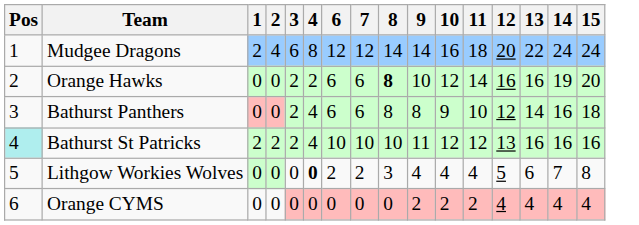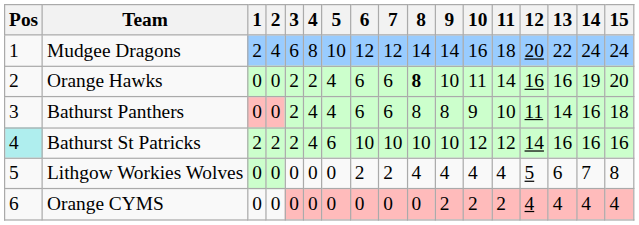 <table class="wikitable">
 <tr>
 <th>Pos</th>
 <th>Team</th>
 <th>1</th>
 <th>2</th>
 <th>3</th>
 <th>4</th>
+<th>5</th>
 <th>6</th>
 <th>7</th>
 <th>8</th>
 <th>9</th>
 <th>10</th>
 <th>11</th>
 <th>12</th>
 <th>13</th>
 <th>14</th>
 <th>15</th>
 </tr>
 <tr>
 <td>1</td>
 <td> Mudgee Dragons</td>
 <td style="background:#99ccff;">2</td>
 <td style="background:#99ccff;">4</td>
 <td style="background:#99ccff;">6</td>
 <td style="background:#99ccff;">8</td>
+<td style="background:#99ccff;">10</td>
 <td style="background:#99ccff;">12</td>
 <td style="background:#99ccff;">12</td>
 <td style="background:#99ccff;">14</td>
 <td style="background:#99ccff;">14</td>
 <td style="background:#99ccff;">16</td>
 <td style="background:#99ccff;">18</td>
 <td style="background:#99ccff;"><u>20</u></td>
 <td style="background:#99ccff;">22</td>
 <td style="background:#99ccff;">24</td>
 <td style="background:#99ccff;">24</td>
 </tr>
 <tr>
 <td>2</td>
 <td> Orange Hawks</td>
 <td style="background:#ccffcc;">0</td>
 <td style="background:#ccffcc;">0</td>
 <td style="background:#ccffcc;">2</td>
 <td style="background:#ccffcc;">2</td>
+<td style="background:#ccffcc;">4</td>
 <td style="background:#ccffcc;">6</td>
 <td style="background:#ccffcc;">6</td>
 <td style="background:#ccffcc;"><strong>8</strong></td>
 <td style="background:#ccffcc;">10</td>
-<td style="background:#ccffcc;">12</td>
+<td style="background:#ccffcc;">11</td>
 <td style="background:#ccffcc;">14</td>
 <td style="background:#ccffcc;"><u>16</u></td>
 <td style="background:#ccffcc;">16</td>
 <td style="background:#ccffcc;">19</td>
 <td style="background:#ccffcc;">20</td>
 </tr>
 <tr>
 <td>3</td>
 <td> Bathurst Panthers</td>
 <td style="background:#ffbbbb;">0</td>
 <td style="background:#ffbbbb;">0</td>
 <td style="background:#ccffcc;">2</td>
 <td style="background:#ccffcc;">4</td>
+<td style="background:#ccffcc;">4</td>
 <td style="background:#ccffcc;">6</td>
 <td style="background:#ccffcc;">6</td>
 <td style="background:#ccffcc;">8</td>
 <td style="background:#ccffcc;">8</td>
 <td style="background:#ccffcc;">9</td>
 <td style="background:#ccffcc;">10</td>
-<td style="background:#ccffcc;"><u>12</u></td>
+<td style="background:#ccffcc;"><u>11</u></td>
 <td style="background:#ccffcc;">14</td>
 <td style="background:#ccffcc;">16</td>
 <td style="background:#ccffcc;">18</td>
 </tr>
 <tr>
 <td style="background: paleturquoise;">4</td>
 <td> Bathurst St Patricks</td>
 <td style="background:#ccffcc;">2</td>
 <td style="background:#ccffcc;">2</td>
 <td style="background:#ccffcc;">2</td>
 <td style="background:#ccffcc;">4</td>
+<td style="background:#ccffcc;">6</td>
 <td style="background:#ccffcc;">10</td>
 <td style="background:#ccffcc;">10</td>
 <td style="background:#ccffcc;">10</td>
-<td style="background:#ccffcc;">11</td>
+<td style="background:#ccffcc;">10</td>
 <td style="background:#ccffcc;">12</td>
 <td style="background:#ccffcc;">12</td>
-<td style="background:#ccffcc;"><u>13</u></td>
+<td style="background:#ccffcc;"><u>14</u></td>
 <td style="background:#ccffcc;">16</td>
 <td style="background:#ccffcc;">16</td>
 <td style="background:#ccffcc;">16</td>
 </tr>
 <tr>
 <td>5</td>
 <td> Lithgow Workies Wolves</td>
 <td style="background:#ccffcc;">0</td>
 <td style="background:#ccffcc;">0</td>
 <td>0</td>
-<td><strong>0</strong></td>
+<td>0</td>
+<td>0</td>
 <td>2</td>
 <td>2</td>
-<td>3</td>
+<td>4</td>
 <td>4</td>
 <td>4</td>
 <td>4</td>
 <td><u>5</u></td>
 <td>6</td>
 <td>7</td>
 <td>8</td>
 </tr>
 <tr>
 <td>6</td>
 <td> Orange CYMS</td>
 <td>0</td>
 <td>0</td>
 <td style="background:#ffbbbb;">0</td>
 <td style="background:#ffbbbb;">0</td>
 <td style="background:#ffbbbb;">0</td>
 <td style="background:#ffbbbb;">0</td>
 <td style="background:#ffbbbb;">0</td>
+<td style="background:#ffbbbb;">0</td>
 <td style="background:#ffbbbb;">2</td>
 <td style="background:#ffbbbb;">2</td>
 <td style="background:#ffbbbb;">2</td>
 <td style="background:#ffbbbb;"><u>4</u></td>
 <td style="background:#ffbbbb;">4</td>
 <td style="background:#ffbbbb;">4</td>
 <td style="background:#ffbbbb;">4</td>
 </tr>
 </table>
